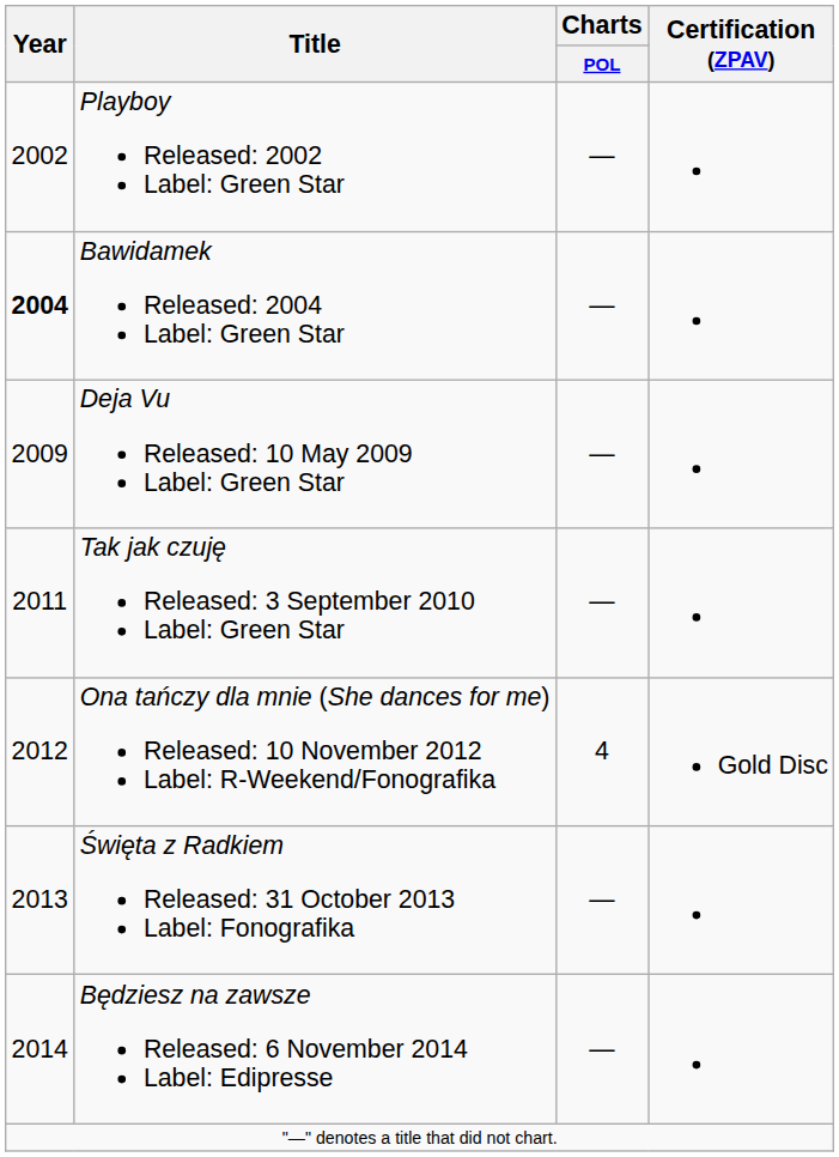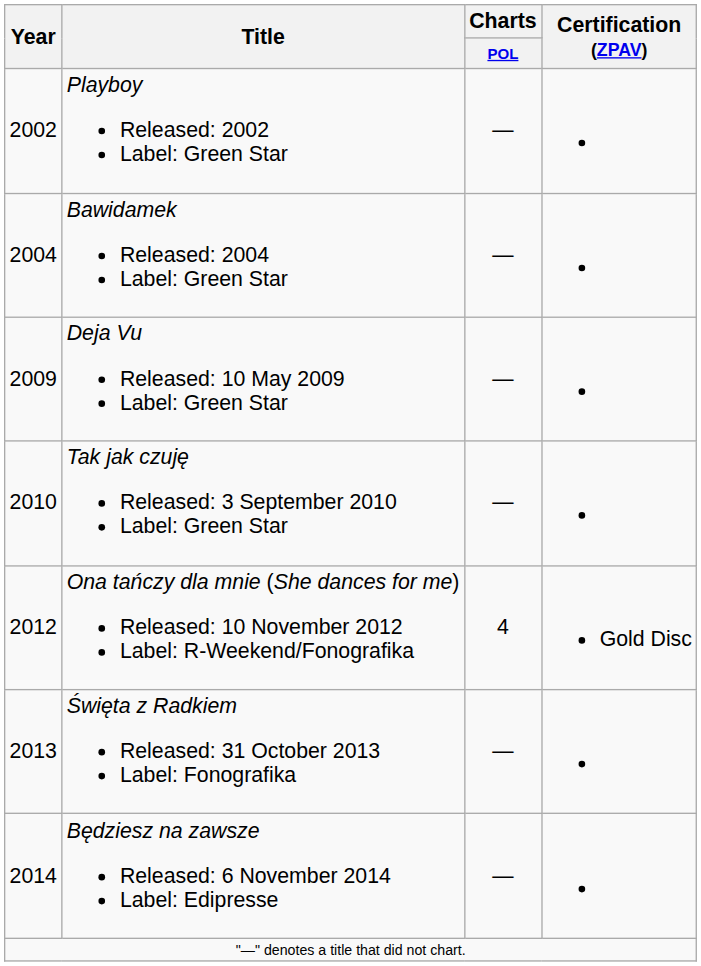 <table class=wikitable style=text-align:center;>
 <tr>
 <th rowspan=2>Year</th>
 <th rowspan=2>Title</th>
 <th colspan=1>Charts</th>
 <th rowspan=2>Certification<br><small>(<a href='#'>ZPAV</a>)</small></th>
 </tr>
 <tr style="vertical-align:top;line-height:1.2; width:3em;font-size:85%;">
 <th width=25px><small><a href='#'>POL</a></small></th>
 </tr>
 <tr>
 <td>2002</td>
 <td align="left"><em>Playboy</em><br><ul><li>Released: 2002</li><li>Label: Green Star</li></ul></td>
 <td>—</td>
 <td><br><ul><li></li></ul></td>
 </tr>
 <tr>
-<td><strong>2004</strong></td>
+<td>2004</td>
 <td align="left"><em>Bawidamek</em><br><ul><li>Released: 2004</li><li>Label: Green Star</li></ul></td>
 <td>—</td>
 <td><br><ul><li></li></ul></td>
 </tr>
 <tr>
 <td>2009</td>
 <td align=left><em>Deja Vu</em><br><ul><li>Released: 10 May 2009</li><li>Label: Green Star</li></ul></td>
 <td>—</td>
 <td><br><ul><li></li></ul></td>
 </tr>
 <tr>
-<td>2011</td>
+<td>2010</td>
 <td align=left><em>Tak jak czuję</em><br><ul><li>Released: 3 September 2010</li><li>Label: Green Star</li></ul></td>
 <td>—</td>
 <td><br><ul><li></li></ul></td>
 </tr>
 <tr>
 <td>2012</td>
 <td align=left><em>Ona tańczy dla mnie</em> (<em>She dances for me</em>)<br><ul><li>Released: 10 November 2012</li><li>Label: R-Weekend/Fonografika</li></ul></td>
 <td>4</td>
 <td><br><ul><li>Gold Disc</li></ul></td>
 </tr>
 <tr>
 <td>2013</td>
 <td align=left><em>Święta z Radkiem</em><br><ul><li>Released: 31 October 2013</li><li>Label: Fonografika</li></ul></td>
 <td>—</td>
 <td><br><ul><li></li></ul></td>
 </tr>
 <tr>
 <td>2014</td>
 <td align=left><em>Będziesz na zawsze</em><br><ul><li>Released: 6 November 2014</li><li>Label: Edipresse</li></ul></td>
 <td>—</td>
 <td><br><ul><li></li></ul></td>
 </tr>
 <tr>
 <td colspan=10 style=font-size:8pt;>"—" denotes a title that did not chart.</td>
 </tr>
 </table>
